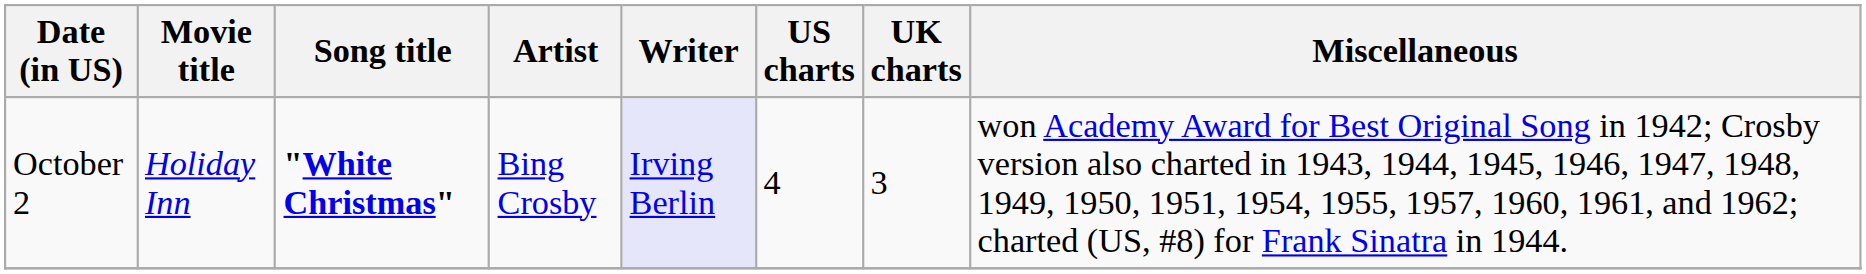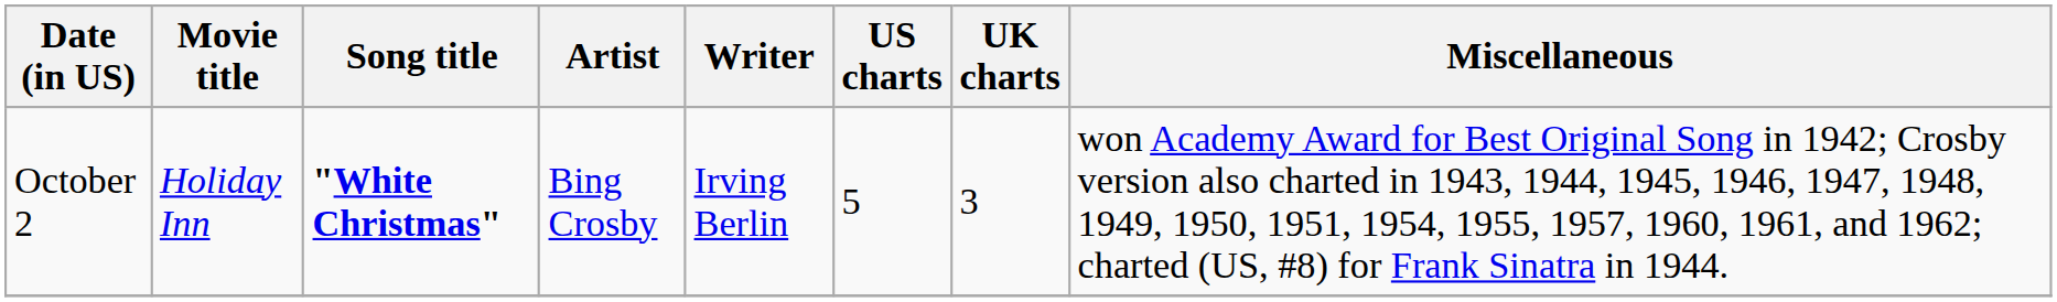 <table class="wikitable sortable">
 <tr>
 <th>Date<br>(in US)</th>
 <th>Movie title</th>
 <th>Song title</th>
 <th>Artist</th>
 <th>Writer</th>
 <th>US <br>charts</th>
 <th>UK<br>charts</th>
 <th>Miscellaneous</th>
 </tr>
 <tr>
 <td>October 2</td>
 <td><em><a href='#'>Holiday Inn</a></em></td>
 <td><strong>"<a href='#'>White Christmas</a>"</strong></td>
 <td><a href='#'>Bing Crosby</a></td>
-<td style="background: lavender;"><a href='#'>Irving Berlin</a></td>
-<td>4</td>
+<td><a href='#'>Irving Berlin</a></td>
+<td>5</td>
 <td>3</td>
 <td>won <a href='#'>Academy Award for Best Original Song</a> in 1942; Crosby version also charted in 1943, 1944, 1945, 1946, 1947, 1948, 1949, 1950, 1951, 1954, 1955, 1957, 1960, 1961, and 1962; charted (US, #8) for <a href='#'>Frank Sinatra</a> in 1944.</td>
 </tr>
 <tr>
 </tr>
 </table>
